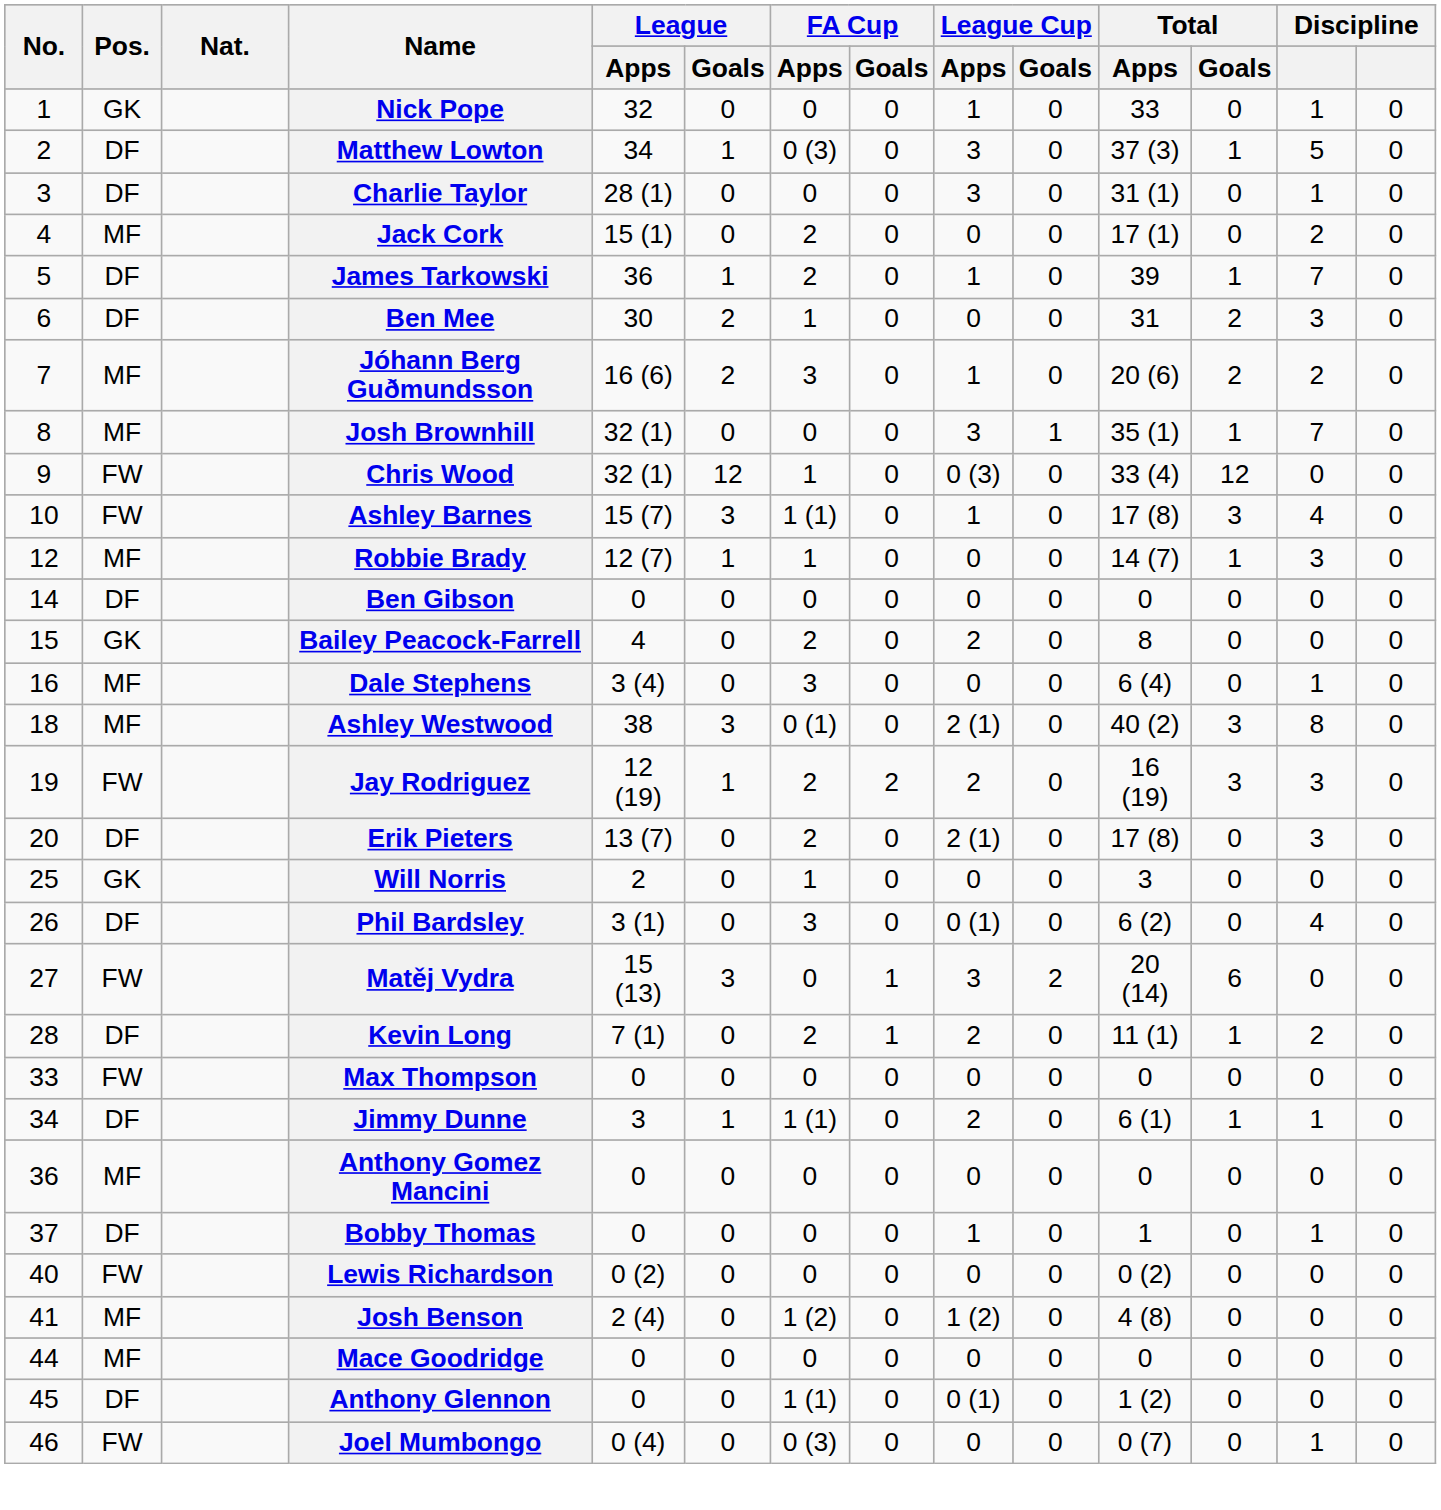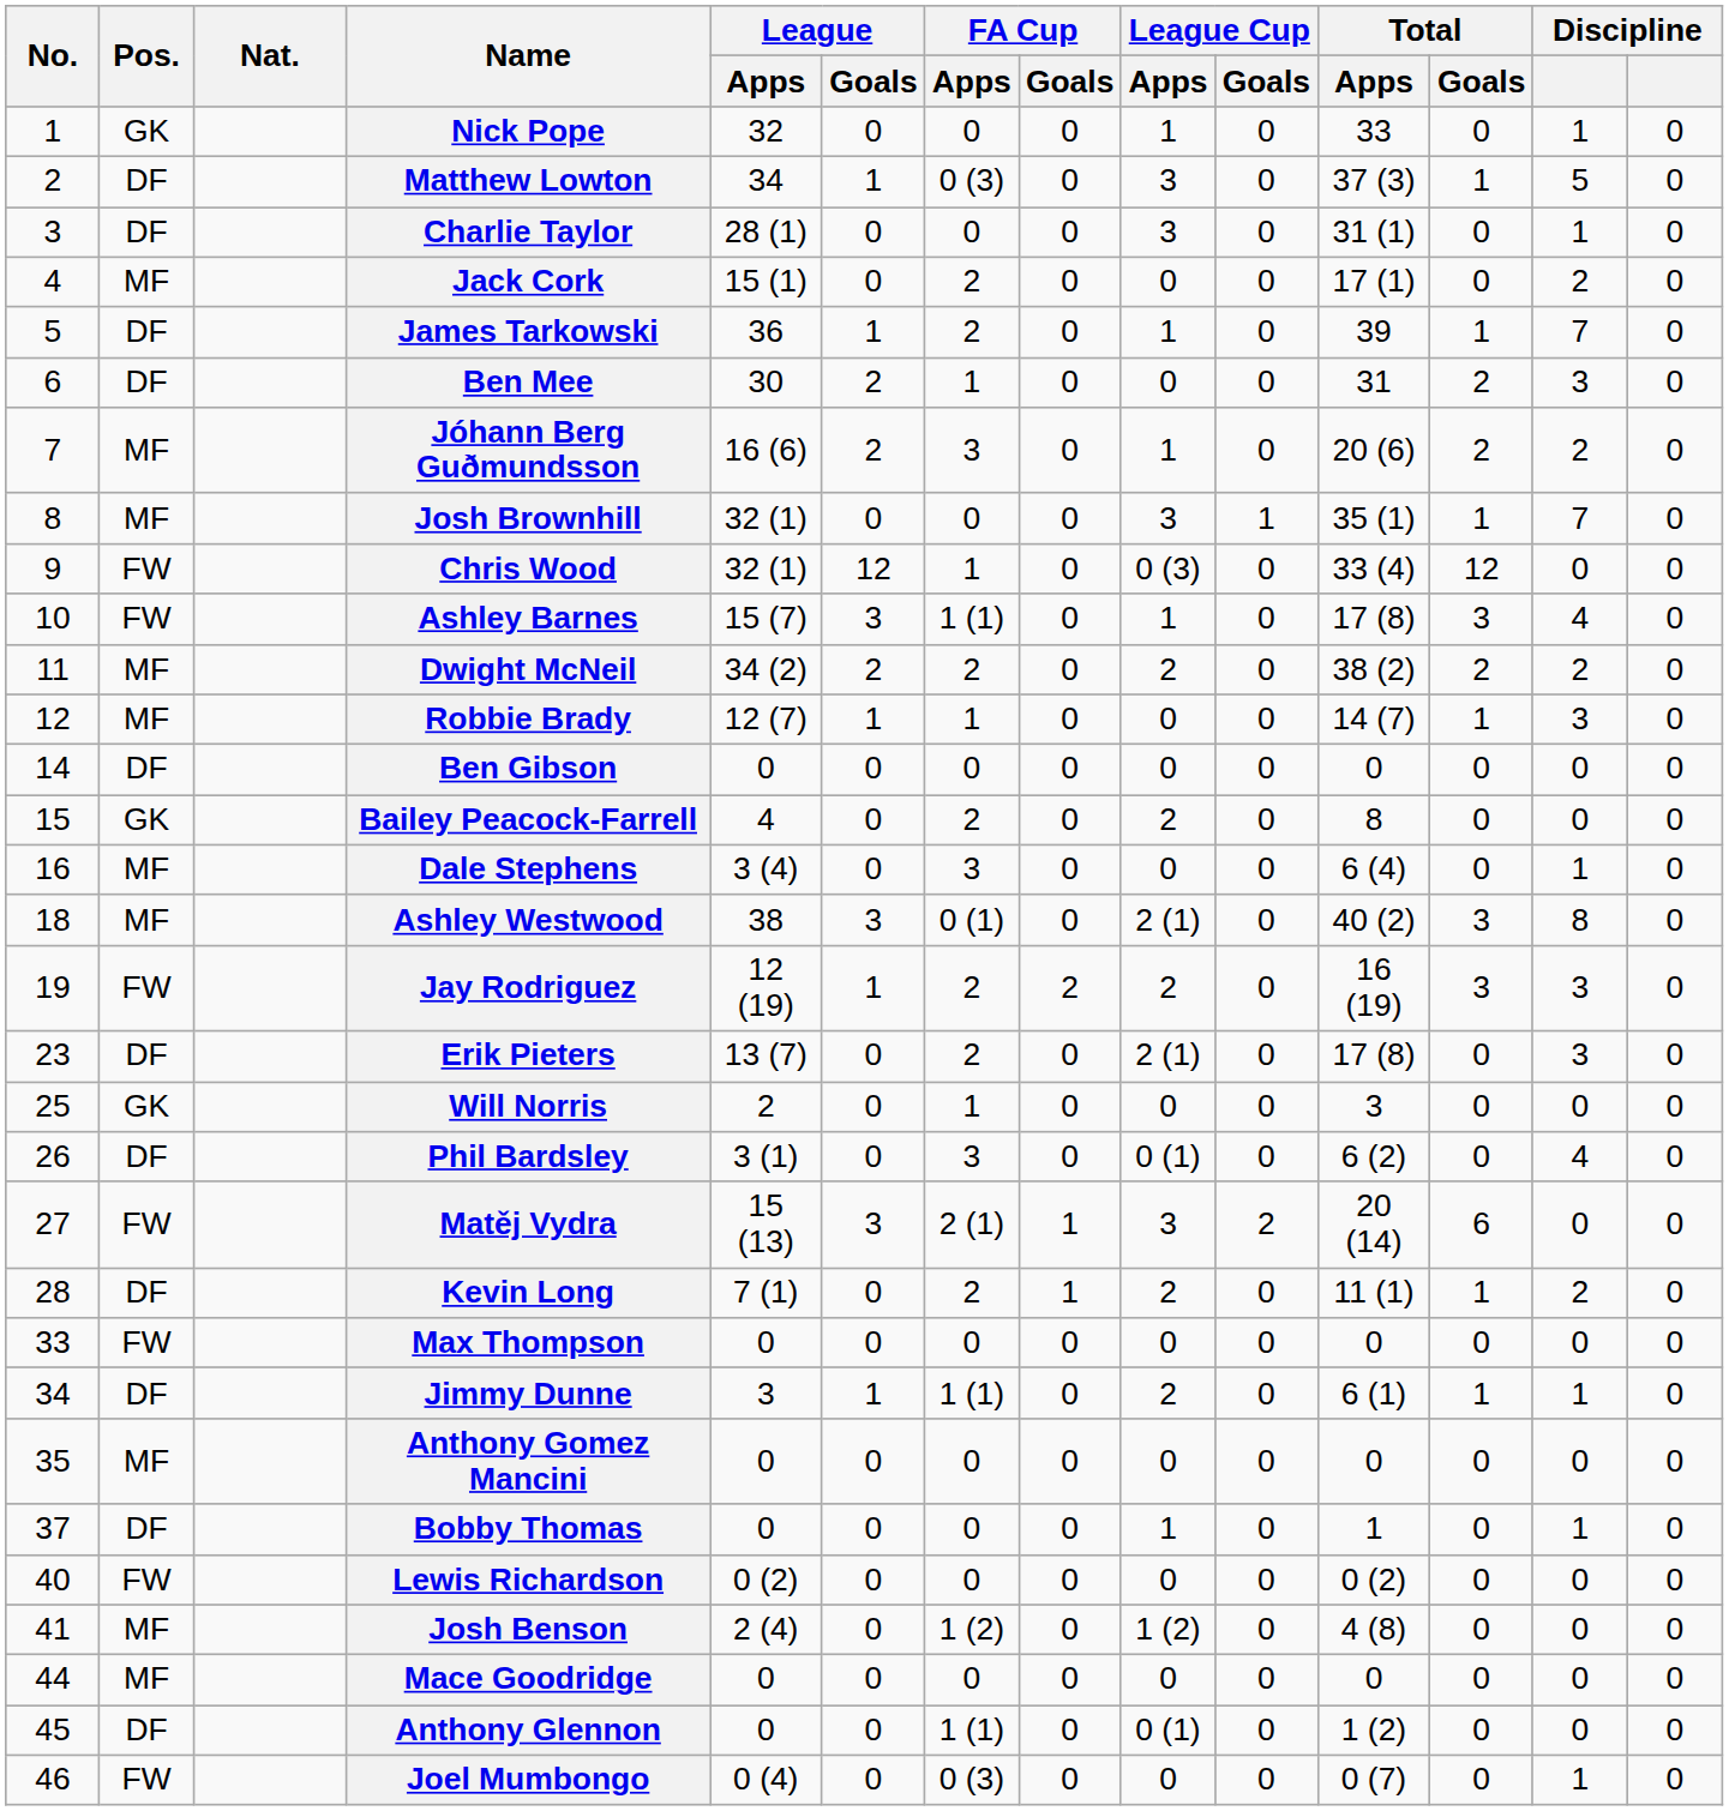 <table class="wikitable plainrowheaders sortable" style="text-align:center">
 <tr>
 <th rowspan="2" width="40">No.</th>
 <th rowspan="2" width="40">Pos.</th>
 <th rowspan="2" width="70">Nat.</th>
 <th rowspan="2" width="176" scope="col">Name</th>
 <th colspan="2" width="90"><a href='#'>League</a></th>
 <th colspan="2" width="90"><a href='#'>FA Cup</a></th>
 <th colspan="2" width="90"><a href='#'>League Cup</a></th>
 <th colspan="2" width="90">Total</th>
 <th colspan="2" width="90">Discipline</th>
 </tr>
 <tr>
 <th scope="col">Apps</th>
 <th scope="col">Goals</th>
 <th scope="col">Apps</th>
 <th scope="col">Goals</th>
 <th scope="col">Apps</th>
 <th scope="col">Goals</th>
 <th scope="col">Apps</th>
 <th scope="col">Goals</th>
 <th scope="col"></th>
 <th scope="col"></th>
 </tr>
 <tr>
 <td>1</td>
 <td>GK</td>
 <td align="left"></td>
 <th scope="row"><a href='#'>Nick Pope</a></th>
 <td>32</td>
 <td>0</td>
 <td>0</td>
 <td>0</td>
 <td>1</td>
 <td>0</td>
 <td>33</td>
 <td>0</td>
 <td>1</td>
 <td>0</td>
 </tr>
 <tr>
 <td>2</td>
 <td>DF</td>
 <td align="left"></td>
 <th scope="row"><a href='#'>Matthew Lowton</a></th>
 <td>34</td>
 <td>1</td>
 <td>0 (3)</td>
 <td>0</td>
 <td>3</td>
 <td>0</td>
 <td>37 (3)</td>
 <td>1</td>
 <td>5</td>
 <td>0</td>
 </tr>
 <tr>
 <td>3</td>
 <td>DF</td>
 <td align="left"></td>
 <th scope="row"><a href='#'>Charlie Taylor</a></th>
 <td>28 (1)</td>
 <td>0</td>
 <td>0</td>
 <td>0</td>
 <td>3</td>
 <td>0</td>
 <td>31 (1)</td>
 <td>0</td>
 <td>1</td>
 <td>0</td>
 </tr>
 <tr>
 <td>4</td>
 <td>MF</td>
 <td align="left"></td>
 <th scope="row"><a href='#'>Jack Cork</a></th>
 <td>15 (1)</td>
 <td>0</td>
 <td>2</td>
 <td>0</td>
 <td>0</td>
 <td>0</td>
 <td>17 (1)</td>
 <td>0</td>
 <td>2</td>
 <td>0</td>
 </tr>
 <tr>
 <td>5</td>
 <td>DF</td>
 <td align="left"></td>
 <th scope="row"><a href='#'>James Tarkowski</a></th>
 <td>36</td>
 <td>1</td>
 <td>2</td>
 <td>0</td>
 <td>1</td>
 <td>0</td>
 <td>39</td>
 <td>1</td>
 <td>7</td>
 <td>0</td>
 </tr>
 <tr>
 <td>6</td>
 <td>DF</td>
 <td align="left"></td>
 <th scope="row"><a href='#'>Ben Mee</a></th>
 <td>30</td>
 <td>2</td>
 <td>1</td>
 <td>0</td>
 <td>0</td>
 <td>0</td>
 <td>31</td>
 <td>2</td>
 <td>3</td>
 <td>0</td>
 </tr>
 <tr>
 <td>7</td>
 <td>MF</td>
 <td align="left"></td>
 <th scope="row"><a href='#'>Jóhann Berg Guðmundsson</a></th>
 <td>16 (6)</td>
 <td>2</td>
 <td>3</td>
 <td>0</td>
 <td>1</td>
 <td>0</td>
 <td>20 (6)</td>
 <td>2</td>
 <td>2</td>
 <td>0</td>
 </tr>
 <tr>
 <td>8</td>
 <td>MF</td>
 <td align="left"></td>
 <th scope="row"><a href='#'>Josh Brownhill</a></th>
 <td>32 (1)</td>
 <td>0</td>
 <td>0</td>
 <td>0</td>
 <td>3</td>
 <td>1</td>
 <td>35 (1)</td>
 <td>1</td>
 <td>7</td>
 <td>0</td>
 </tr>
 <tr>
 <td>9</td>
 <td>FW</td>
 <td align="left"></td>
 <th scope="row"><a href='#'>Chris Wood</a></th>
 <td>32 (1)</td>
 <td>12</td>
 <td>1</td>
 <td>0</td>
 <td>0 (3)</td>
 <td>0</td>
 <td>33 (4)</td>
 <td>12</td>
 <td>0</td>
 <td>0</td>
 </tr>
 <tr>
 <td>10</td>
 <td>FW</td>
 <td align="left"></td>
 <th scope="row"><a href='#'>Ashley Barnes</a></th>
 <td>15 (7)</td>
 <td>3</td>
 <td>1 (1)</td>
 <td>0</td>
 <td>1</td>
 <td>0</td>
 <td>17 (8)</td>
 <td>3</td>
 <td>4</td>
 <td>0</td>
 </tr>
 <tr>
+<td>11</td>
+<td>MF</td>
+<td align="left"></td>
+<th scope="row"><a href='#'>Dwight McNeil</a></th>
+<td>34 (2)</td>
+<td>2</td>
+<td>2</td>
+<td>0</td>
+<td>2</td>
+<td>0</td>
+<td>38 (2)</td>
+<td>2</td>
+<td>2</td>
+<td>0</td>
+</tr>
+<tr>
 <td>12</td>
 <td>MF</td>
 <td align="left"></td>
 <th scope="row"><a href='#'>Robbie Brady</a></th>
 <td>12 (7)</td>
 <td>1</td>
 <td>1</td>
 <td>0</td>
 <td>0</td>
 <td>0</td>
 <td>14 (7)</td>
 <td>1</td>
 <td>3</td>
 <td>0</td>
 </tr>
 <tr>
 <td>14</td>
 <td>DF</td>
 <td align="left"></td>
 <th scope="row"><a href='#'>Ben Gibson</a></th>
 <td>0</td>
 <td>0</td>
 <td>0</td>
 <td>0</td>
 <td>0</td>
 <td>0</td>
 <td>0</td>
 <td>0</td>
 <td>0</td>
 <td>0</td>
 </tr>
 <tr>
 <td>15</td>
 <td>GK</td>
 <td align="left"></td>
 <th scope="row"><a href='#'>Bailey Peacock-Farrell</a></th>
 <td>4</td>
 <td>0</td>
 <td>2</td>
 <td>0</td>
 <td>2</td>
 <td>0</td>
 <td>8</td>
 <td>0</td>
 <td>0</td>
 <td>0</td>
 </tr>
 <tr>
 <td>16</td>
 <td>MF</td>
 <td align="left"></td>
 <th scope="row"><a href='#'>Dale Stephens</a></th>
 <td>3 (4)</td>
 <td>0</td>
 <td>3</td>
 <td>0</td>
 <td>0</td>
 <td>0</td>
 <td>6 (4)</td>
 <td>0</td>
 <td>1</td>
 <td>0</td>
 </tr>
 <tr>
 <td>18</td>
 <td>MF</td>
 <td align="left"></td>
 <th scope="row"><a href='#'>Ashley Westwood</a></th>
 <td>38</td>
 <td>3</td>
 <td>0 (1)</td>
 <td>0</td>
 <td>2 (1)</td>
 <td>0</td>
 <td>40 (2)</td>
 <td>3</td>
 <td>8</td>
 <td>0</td>
 </tr>
 <tr>
 <td>19</td>
 <td>FW</td>
 <td align="left"></td>
 <th scope="row"><a href='#'>Jay Rodriguez</a></th>
 <td>12 (19)</td>
 <td>1</td>
 <td>2</td>
 <td>2</td>
 <td>2</td>
 <td>0</td>
 <td>16 (19)</td>
 <td>3</td>
 <td>3</td>
 <td>0</td>
 </tr>
 <tr>
-<td>20</td>
+<td>23</td>
 <td>DF</td>
 <td align="left"></td>
 <th scope="row"><a href='#'>Erik Pieters</a></th>
 <td>13 (7)</td>
 <td>0</td>
 <td>2</td>
 <td>0</td>
 <td>2 (1)</td>
 <td>0</td>
 <td>17 (8)</td>
 <td>0</td>
 <td>3</td>
 <td>0</td>
 </tr>
 <tr>
 <td>25</td>
 <td>GK</td>
 <td align="left"></td>
 <th scope="row"><a href='#'>Will Norris</a></th>
 <td>2</td>
 <td>0</td>
 <td>1</td>
 <td>0</td>
 <td>0</td>
 <td>0</td>
 <td>3</td>
 <td>0</td>
 <td>0</td>
 <td>0</td>
 </tr>
 <tr>
 <td>26</td>
 <td>DF</td>
 <td align="left"></td>
 <th scope="row"><a href='#'>Phil Bardsley</a></th>
 <td>3 (1)</td>
 <td>0</td>
 <td>3</td>
 <td>0</td>
 <td>0 (1)</td>
 <td>0</td>
 <td>6 (2)</td>
 <td>0</td>
 <td>4</td>
 <td>0</td>
 </tr>
 <tr>
 <td>27</td>
 <td>FW</td>
 <td align="left"></td>
 <th scope="row"><a href='#'>Matěj Vydra</a></th>
 <td>15 (13)</td>
 <td>3</td>
-<td>0</td>
+<td>2 (1)</td>
 <td>1</td>
 <td>3</td>
 <td>2</td>
 <td>20 (14)</td>
 <td>6</td>
 <td>0</td>
 <td>0</td>
 </tr>
 <tr>
 <td>28</td>
 <td>DF</td>
 <td align="left"></td>
 <th scope="row"><a href='#'>Kevin Long</a></th>
 <td>7 (1)</td>
 <td>0</td>
 <td>2</td>
 <td>1</td>
 <td>2</td>
 <td>0</td>
 <td>11 (1)</td>
 <td>1</td>
 <td>2</td>
 <td>0</td>
 </tr>
 <tr>
 <td>33</td>
 <td>FW</td>
 <td align="left"></td>
 <th scope="row"><a href='#'>Max Thompson</a></th>
 <td>0</td>
 <td>0</td>
 <td>0</td>
 <td>0</td>
 <td>0</td>
 <td>0</td>
 <td>0</td>
 <td>0</td>
 <td>0</td>
 <td>0</td>
 </tr>
 <tr>
 <td>34</td>
 <td>DF</td>
 <td align="left"></td>
 <th scope="row"><a href='#'>Jimmy Dunne</a></th>
 <td>3</td>
 <td>1</td>
 <td>1 (1)</td>
 <td>0</td>
 <td>2</td>
 <td>0</td>
 <td>6 (1)</td>
 <td>1</td>
 <td>1</td>
 <td>0</td>
 </tr>
 <tr>
-<td>36</td>
+<td>35</td>
 <td>MF</td>
 <td align="left"></td>
 <th scope="row"><a href='#'>Anthony Gomez Mancini</a></th>
 <td>0</td>
 <td>0</td>
 <td>0</td>
 <td>0</td>
 <td>0</td>
 <td>0</td>
 <td>0</td>
 <td>0</td>
 <td>0</td>
 <td>0</td>
 </tr>
 <tr>
 <td>37</td>
 <td>DF</td>
 <td align="left"></td>
 <th scope="row"><a href='#'>Bobby Thomas</a></th>
 <td>0</td>
 <td>0</td>
 <td>0</td>
 <td>0</td>
 <td>1</td>
 <td>0</td>
 <td>1</td>
 <td>0</td>
 <td>1</td>
 <td>0</td>
 </tr>
 <tr>
 <td>40</td>
 <td>FW</td>
 <td align="left"></td>
 <th scope="row"><a href='#'>Lewis Richardson</a></th>
 <td>0 (2)</td>
 <td>0</td>
 <td>0</td>
 <td>0</td>
 <td>0</td>
 <td>0</td>
 <td>0 (2)</td>
 <td>0</td>
 <td>0</td>
 <td>0</td>
 </tr>
 <tr>
 <td>41</td>
 <td>MF</td>
 <td align="left"></td>
 <th scope="row"><a href='#'>Josh Benson</a></th>
 <td>2 (4)</td>
 <td>0</td>
 <td>1 (2)</td>
 <td>0</td>
 <td>1 (2)</td>
 <td>0</td>
 <td>4 (8)</td>
 <td>0</td>
 <td>0</td>
 <td>0</td>
 </tr>
 <tr>
 <td>44</td>
 <td>MF</td>
 <td align="left"></td>
 <th scope="row"><a href='#'>Mace Goodridge</a></th>
 <td>0</td>
 <td>0</td>
 <td>0</td>
 <td>0</td>
 <td>0</td>
 <td>0</td>
 <td>0</td>
 <td>0</td>
 <td>0</td>
 <td>0</td>
 </tr>
 <tr>
 <td>45</td>
 <td>DF</td>
 <td align="left"></td>
 <th scope="row"><a href='#'>Anthony Glennon</a></th>
 <td>0</td>
 <td>0</td>
 <td>1 (1)</td>
 <td>0</td>
 <td>0 (1)</td>
 <td>0</td>
 <td>1 (2)</td>
 <td>0</td>
 <td>0</td>
 <td>0</td>
 </tr>
 <tr>
 <td>46</td>
 <td>FW</td>
 <td align="left"></td>
 <th scope="row"><a href='#'>Joel Mumbongo</a></th>
 <td>0 (4)</td>
 <td>0</td>
 <td>0 (3)</td>
 <td>0</td>
 <td>0</td>
 <td>0</td>
 <td>0 (7)</td>
 <td>0</td>
 <td>1</td>
 <td>0</td>
 </tr>
 </table>
